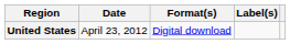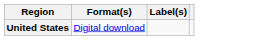 <table class="wikitable plainrowheaders">
 <tr>
 <th scope="col">Region</th>
-<th scope="col">Date</th>
 <th scope="col">Format(s)</th>
 <th scope="col">Label(s)</th>
 <th scope="col"></th>
 </tr>
 <tr>
 <th scope="row">United States</th>
-<td>April 23, 2012</td>
 <td><a href='#'>Digital download</a></td>
 <td></td>
 <td></td>
 </tr>
 </table>
